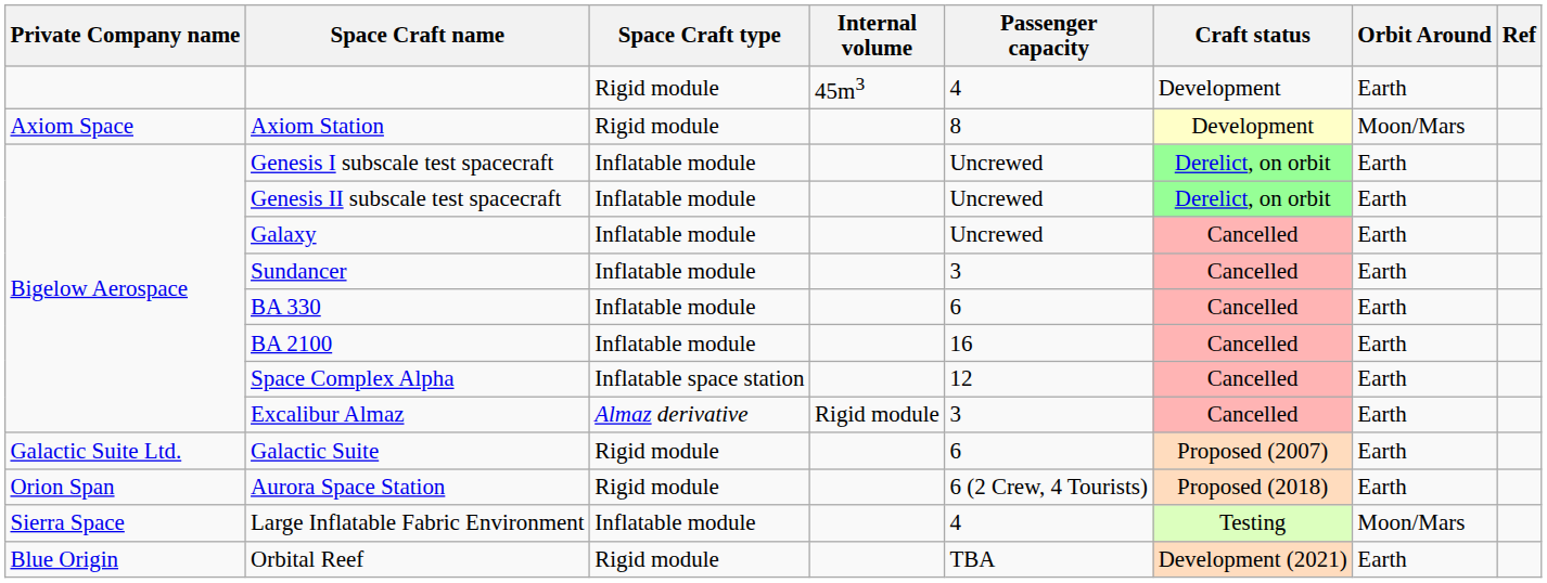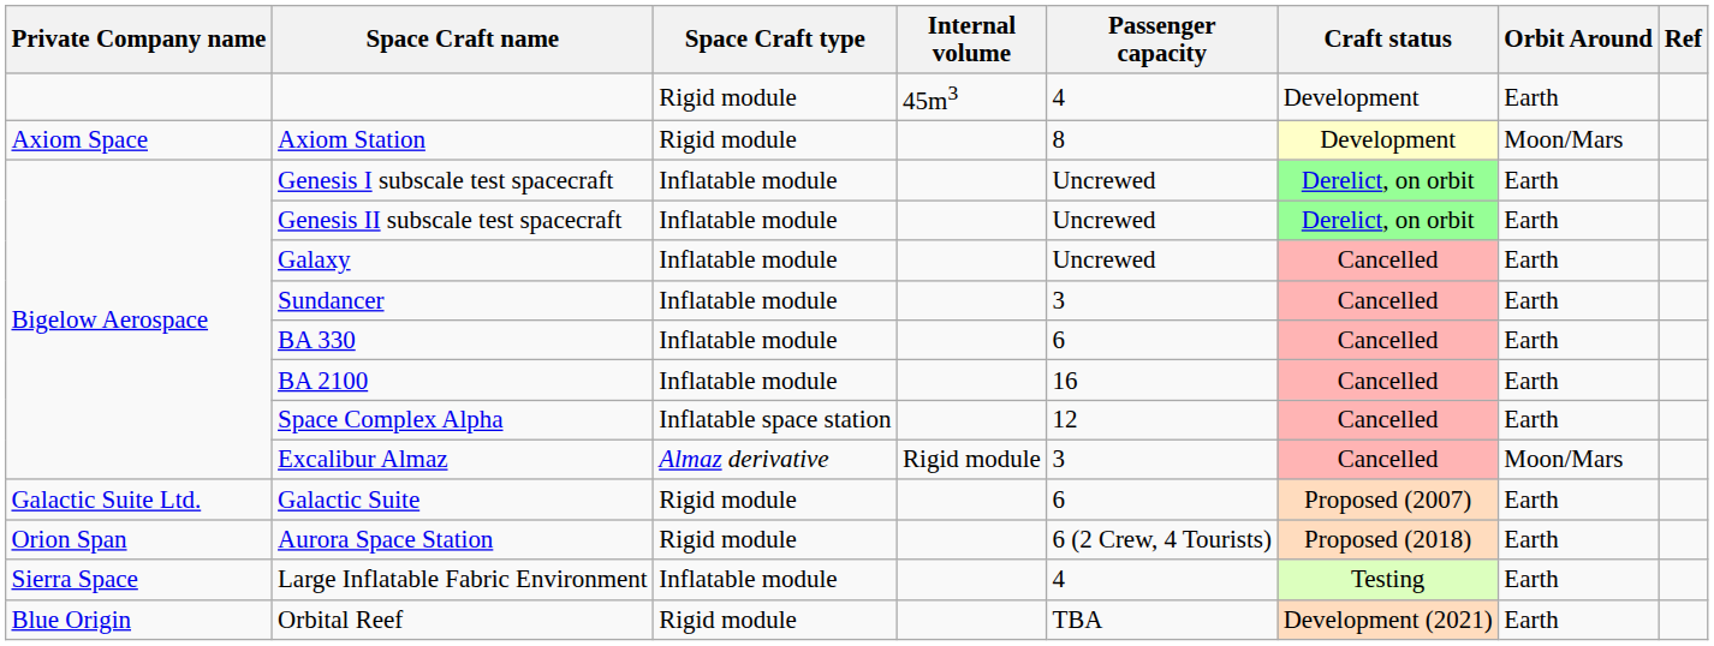 <table class="wikitable sortable">
 <tr>
 <th>Private Company name</th>
 <th>Space Craft name</th>
 <th>Space Craft type</th>
 <th>Internal<br>volume</th>
 <th>Passenger<br>capacity</th>
 <th>Craft status</th>
 <th>Orbit Around</th>
 <th>Ref</th>
 </tr>
 <tr>
 <td></td>
 <td></td>
 <td>Rigid module</td>
 <td>45m<sup>3</sup></td>
 <td>4</td>
 <td>Development</td>
 <td>Earth</td>
 <td></td>
 </tr>
 <tr>
 <td><a href='#'>Axiom Space</a></td>
 <td><a href='#'>Axiom Station</a></td>
 <td>Rigid module</td>
 <td></td>
 <td>8</td>
 <td style="text-align: center; background: rgb(255,255,200)">Development</td>
 <td>Moon/Mars</td>
 <td></td>
 </tr>
 <tr>
 <td rowspan=8><a href='#'>Bigelow Aerospace</a></td>
 <td><a href='#'>Genesis I</a> subscale test spacecraft</td>
 <td>Inflatable module</td>
 <td></td>
 <td>Uncrewed</td>
 <td style="text-align: center; background: rgb(150,255,150)"><a href='#'>Derelict</a>, on orbit</td>
 <td>Earth</td>
 <td></td>
 </tr>
 <tr>
 <td><a href='#'>Genesis II</a> subscale test spacecraft</td>
 <td>Inflatable module</td>
 <td></td>
 <td>Uncrewed</td>
 <td style="text-align: center; background: rgb(150,255,150)"><a href='#'>Derelict</a>, on orbit</td>
 <td>Earth</td>
 <td></td>
 </tr>
 <tr>
 <td><a href='#'>Galaxy</a></td>
 <td>Inflatable module</td>
 <td></td>
 <td>Uncrewed</td>
 <td style="text-align: center; background: rgb(255,180,180)">Cancelled</td>
 <td>Earth</td>
 <td></td>
 </tr>
 <tr>
 <td><a href='#'>Sundancer</a></td>
 <td>Inflatable module</td>
 <td></td>
 <td>3</td>
 <td style="text-align: center; background: rgb(255,180,180)">Cancelled</td>
 <td>Earth</td>
 <td></td>
 </tr>
 <tr>
 <td><a href='#'>BA 330</a></td>
 <td>Inflatable module</td>
 <td></td>
 <td>6</td>
 <td style="text-align: center; background:rgb(255,180,180)">Cancelled</td>
 <td>Earth</td>
 <td></td>
 </tr>
 <tr>
 <td><a href='#'>BA 2100</a></td>
 <td>Inflatable module</td>
 <td></td>
 <td>16</td>
 <td style="text-align: center; background: rgb(255,180,180)">Cancelled</td>
 <td>Earth</td>
 <td></td>
 </tr>
 <tr>
 <td><a href='#'>Space Complex Alpha</a></td>
 <td>Inflatable space station</td>
 <td></td>
 <td>12</td>
 <td style="text-align: center; background: rgb(255,180,180)">Cancelled </td>
 <td>Earth</td>
 <td></td>
 </tr>
 <tr>
 <td><a href='#'>Excalibur Almaz</a></td>
 <td><em><a href='#'>Almaz</a> derivative</em></td>
 <td>Rigid module</td>
 <td>3</td>
 <td style="text-align: center; background: rgb(255,180,180)">Cancelled</td>
-<td>Earth</td>
+<td>Moon/Mars</td>
 <td></td>
 </tr>
 <tr>
 <td><a href='#'>Galactic Suite Ltd.</a></td>
 <td><a href='#'>Galactic Suite</a></td>
 <td>Rigid module</td>
 <td></td>
 <td>6</td>
 <td style="text-align: center; background: rgb(255,220,190)">Proposed (2007)</td>
 <td>Earth</td>
 <td></td>
 </tr>
 <tr>
 <td><a href='#'>Orion Span</a></td>
 <td><a href='#'>Aurora Space Station</a></td>
 <td>Rigid module</td>
 <td></td>
 <td>6 (2 Crew, 4 Tourists)</td>
 <td style="text-align: center; background: rgb(255,220,190)">Proposed (2018)</td>
 <td>Earth</td>
 <td></td>
 </tr>
 <tr>
 <td><a href='#'>Sierra Space</a></td>
 <td>Large Inflatable Fabric Environment</td>
 <td>Inflatable module</td>
 <td></td>
 <td>4</td>
 <td style="text-align: center; background: rgb(220,255,190)">Testing</td>
-<td>Moon/Mars</td>
+<td>Earth</td>
 <td></td>
 </tr>
 <tr>
 <td><a href='#'>Blue Origin</a></td>
 <td>Orbital Reef</td>
 <td>Rigid module</td>
 <td></td>
 <td>TBA</td>
 <td style="text-align: center; background: rgb(255,220,190)">Development (2021)</td>
 <td>Earth</td>
 <td></td>
 </tr>
 </table>
